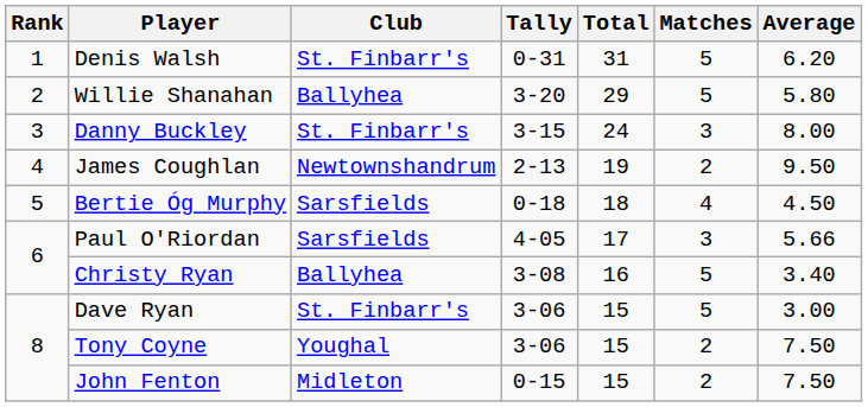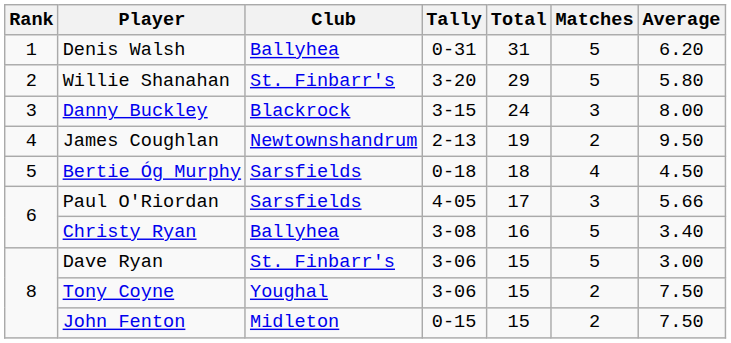 <table class="wikitable">
 <tr>
 <th>Rank</th>
 <th>Player</th>
 <th>Club</th>
 <th>Tally</th>
 <th>Total</th>
 <th>Matches</th>
 <th>Average</th>
 </tr>
 <tr>
 <td rowspan=1 align=center>1</td>
 <td>Denis Walsh</td>
-<td><a href='#'>St. Finbarr's</a></td>
+<td><a href='#'>Ballyhea</a></td>
 <td align=center>0-31</td>
 <td align=center>31</td>
 <td align=center>5</td>
 <td align=center>6.20</td>
 </tr>
 <tr>
 <td rowspan=1 align=center>2</td>
 <td>Willie Shanahan</td>
-<td><a href='#'>Ballyhea</a></td>
+<td><a href='#'>St. Finbarr's</a></td>
 <td align=center>3-20</td>
 <td align=center>29</td>
 <td align=center>5</td>
 <td align=center>5.80</td>
 </tr>
 <tr>
 <td rowspan=1 align=center>3</td>
 <td><a href='#'>Danny Buckley</a></td>
-<td><a href='#'>St. Finbarr's</a></td>
+<td><a href='#'>Blackrock</a></td>
 <td align=center>3-15</td>
 <td align=center>24</td>
 <td align=center>3</td>
 <td align=center>8.00</td>
 </tr>
 <tr>
 <td rowspan=1 align=center>4</td>
 <td>James Coughlan</td>
 <td><a href='#'>Newtownshandrum</a></td>
 <td align=center>2-13</td>
 <td align=center>19</td>
 <td align=center>2</td>
 <td align=center>9.50</td>
 </tr>
 <tr>
 <td rowspan=1 align=center>5</td>
 <td><a href='#'>Bertie Óg Murphy</a></td>
 <td><a href='#'>Sarsfields</a></td>
 <td align=center>0-18</td>
 <td align=center>18</td>
 <td align=center>4</td>
 <td align=center>4.50</td>
 </tr>
 <tr>
 <td rowspan=2 align=center>6</td>
 <td>Paul O'Riordan</td>
 <td><a href='#'>Sarsfields</a></td>
 <td align=center>4-05</td>
 <td align=center>17</td>
 <td align=center>3</td>
 <td align=center>5.66</td>
 </tr>
 <tr>
 <td><a href='#'>Christy Ryan</a></td>
 <td><a href='#'>Ballyhea</a></td>
 <td align=center>3-08</td>
 <td align=center>16</td>
 <td align=center>5</td>
 <td align=center>3.40</td>
 </tr>
 <tr>
 <td rowspan=3 align=center>8</td>
 <td>Dave Ryan</td>
 <td><a href='#'>St. Finbarr's</a></td>
 <td align=center>3-06</td>
 <td align=center>15</td>
 <td align=center>5</td>
 <td align=center>3.00</td>
 </tr>
 <tr>
 <td><a href='#'>Tony Coyne</a></td>
 <td><a href='#'>Youghal</a></td>
 <td align=center>3-06</td>
 <td align=center>15</td>
 <td align=center>2</td>
 <td align=center>7.50</td>
 </tr>
 <tr>
 <td><a href='#'>John Fenton</a></td>
 <td><a href='#'>Midleton</a></td>
 <td align=center>0-15</td>
 <td align=center>15</td>
 <td align=center>2</td>
 <td align=center>7.50</td>
 </tr>
 </table>
